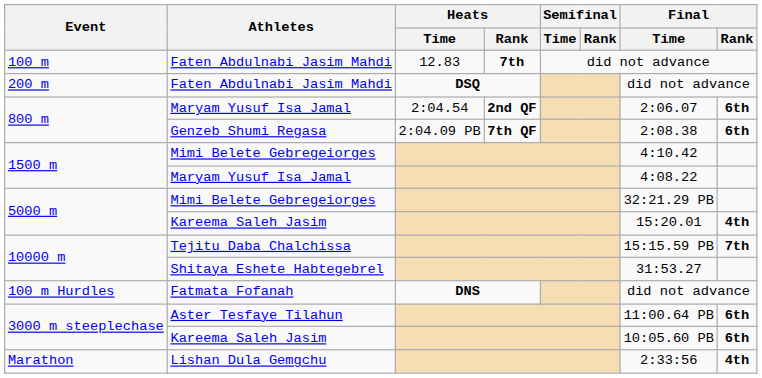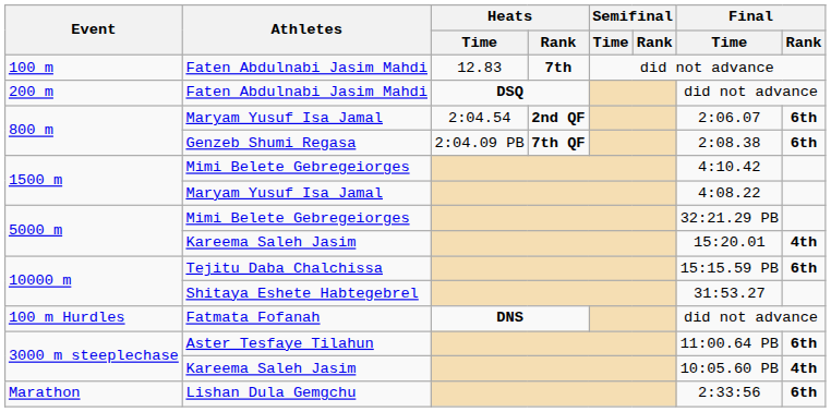 <table class="wikitable" border="1" style="font-size:90%">
 <tr>
 <th rowspan=2>Event</th>
 <th rowspan=2>Athletes</th>
 <th colspan=2>Heats</th>
 <th colspan=2>Semifinal</th>
 <th colspan=2>Final</th>
 </tr>
 <tr>
 <th>Time</th>
 <th>Rank</th>
 <th>Time</th>
 <th>Rank</th>
 <th>Time</th>
 <th>Rank</th>
 </tr>
 <tr>
 <td><a href='#'>100 m</a></td>
 <td><a href='#'>Faten Abdulnabi Jasim Mahdi</a></td>
 <td align=center>12.83</td>
 <td align=center><strong>7th</strong></td>
 <td align=center colspan=4>did not advance</td>
 </tr>
 <tr>
 <td><a href='#'>200 m</a></td>
 <td><a href='#'>Faten Abdulnabi Jasim Mahdi</a></td>
 <td align=center colspan=2><strong>DSQ</strong></td>
 <td colspan=2 bgcolor=wheat></td>
 <td align=center colspan=2>did not advance</td>
 </tr>
 <tr>
 <td rowspan=2><a href='#'>800 m</a></td>
 <td><a href='#'>Maryam Yusuf Isa Jamal</a></td>
 <td align=center>2:04.54</td>
 <td align=center><strong>2nd QF</strong></td>
 <td colspan=2 bgcolor=wheat></td>
 <td align=center>2:06.07</td>
 <td align=center><strong>6th</strong></td>
 </tr>
 <tr>
 <td><a href='#'>Genzeb Shumi Regasa</a></td>
 <td align=center>2:04.09 PB</td>
 <td align=center><strong>7th QF</strong></td>
 <td colspan=2 bgcolor=wheat></td>
 <td align=center>2:08.38</td>
 <td align=center><strong>6th</strong></td>
 </tr>
 <tr>
 <td rowspan=2><a href='#'>1500 m</a></td>
 <td><a href='#'>Mimi Belete Gebregeiorges</a></td>
 <td colspan=4 bgcolor=wheat></td>
 <td align=center>4:10.42</td>
 <td align=center></td>
 </tr>
 <tr>
 <td><a href='#'>Maryam Yusuf Isa Jamal</a></td>
 <td colspan=4 bgcolor=wheat></td>
 <td align=center>4:08.22</td>
 <td align=center></td>
 </tr>
 <tr>
 <td rowspan=2><a href='#'>5000 m</a></td>
 <td><a href='#'>Mimi Belete Gebregeiorges</a></td>
 <td colspan=4 bgcolor=wheat></td>
 <td align=center>32:21.29 PB</td>
 <td align=center></td>
 </tr>
 <tr>
 <td><a href='#'>Kareema Saleh Jasim</a></td>
 <td colspan=4 bgcolor=wheat></td>
 <td align=center>15:20.01</td>
 <td align=center><strong>4th</strong></td>
 </tr>
 <tr>
 <td rowspan=2><a href='#'>10000 m</a></td>
 <td><a href='#'>Tejitu Daba Chalchissa</a></td>
 <td colspan=4 bgcolor=wheat></td>
 <td align=center>15:15.59 PB</td>
-<td align=center><strong>7th</strong></td>
+<td align=center><strong>6th</strong></td>
 </tr>
 <tr>
 <td><a href='#'>Shitaya Eshete Habtegebrel</a></td>
 <td colspan=4 bgcolor=wheat></td>
 <td align=center>31:53.27</td>
 <td align=center></td>
 </tr>
 <tr>
 <td><a href='#'>100 m Hurdles</a></td>
 <td><a href='#'>Fatmata Fofanah</a></td>
 <td align=center colspan=2><strong>DNS</strong></td>
 <td colspan=2 bgcolor=wheat></td>
 <td align=center colspan=2>did not advance</td>
 </tr>
 <tr>
 <td rowspan=2><a href='#'>3000 m steeplechase</a></td>
 <td><a href='#'>Aster Tesfaye Tilahun</a></td>
 <td colspan=4 bgcolor=wheat></td>
 <td align=center>11:00.64 PB</td>
 <td align=center><strong>6th</strong></td>
 </tr>
 <tr>
 <td><a href='#'>Kareema Saleh Jasim</a></td>
 <td colspan=4 bgcolor=wheat></td>
 <td align=center>10:05.60 PB</td>
-<td align=center><strong>6th</strong></td>
+<td align=center><strong>4th</strong></td>
 </tr>
 <tr>
 <td><a href='#'>Marathon</a></td>
 <td><a href='#'>Lishan Dula Gemgchu</a></td>
 <td colspan=4 bgcolor=wheat></td>
 <td align=center>2:33:56</td>
-<td align=center><strong>4th</strong></td>
+<td align=center><strong>6th</strong></td>
 </tr>
 </table>
